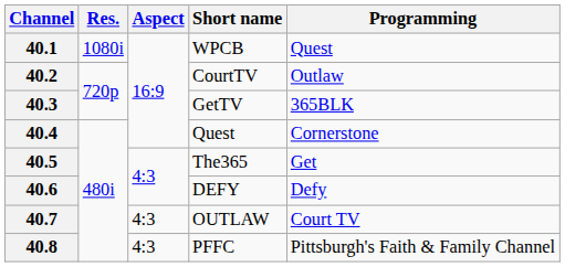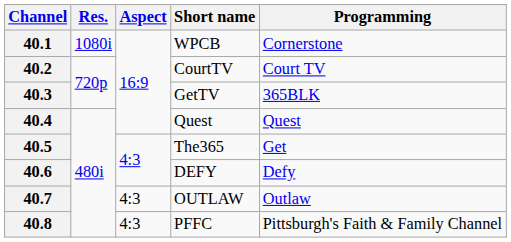 <table class="wikitable">
 <tr>
 <th><a href='#'>Channel</a></th>
 <th><a href='#'>Res.</a></th>
 <th><a href='#'>Aspect</a></th>
 <th>Short name</th>
 <th>Programming</th>
 </tr>
 <tr>
 <th scope = "row">40.1</th>
 <td><a href='#'>1080i</a></td>
 <td rowspan=4><a href='#'>16:9</a></td>
 <td>WPCB</td>
-<td><a href='#'>Quest</a></td>
+<td><a href='#'>Cornerstone</a></td>
 </tr>
 <tr>
 <th scope = "row">40.2</th>
 <td rowspan=2><a href='#'>720p</a></td>
 <td>CourtTV</td>
-<td><a href='#'>Outlaw</a></td>
+<td><a href='#'>Court TV</a></td>
 </tr>
 <tr>
 <th scope = "row">40.3</th>
 <td>GetTV</td>
 <td><a href='#'>365BLK</a></td>
 </tr>
 <tr>
 <th scope = "row">40.4</th>
 <td rowspan=5><a href='#'>480i</a></td>
 <td>Quest</td>
-<td><a href='#'>Cornerstone</a></td>
+<td><a href='#'>Quest</a></td>
 </tr>
 <tr>
 <th scope = "row">40.5</th>
 <td rowspan=2><a href='#'>4:3</a></td>
 <td>The365</td>
 <td><a href='#'>Get</a></td>
 </tr>
 <tr>
 <th scope = "row">40.6</th>
 <td>DEFY</td>
 <td><a href='#'>Defy</a></td>
 </tr>
 <tr>
 <th scope = "row">40.7</th>
 <td>4:3</td>
 <td>OUTLAW</td>
-<td><a href='#'>Court TV</a></td>
+<td><a href='#'>Outlaw</a></td>
 </tr>
 <tr>
 <th scope = "row">40.8</th>
 <td>4:3</td>
 <td>PFFC</td>
 <td>Pittsburgh's Faith & Family Channel</td>
 </tr>
 </table>
